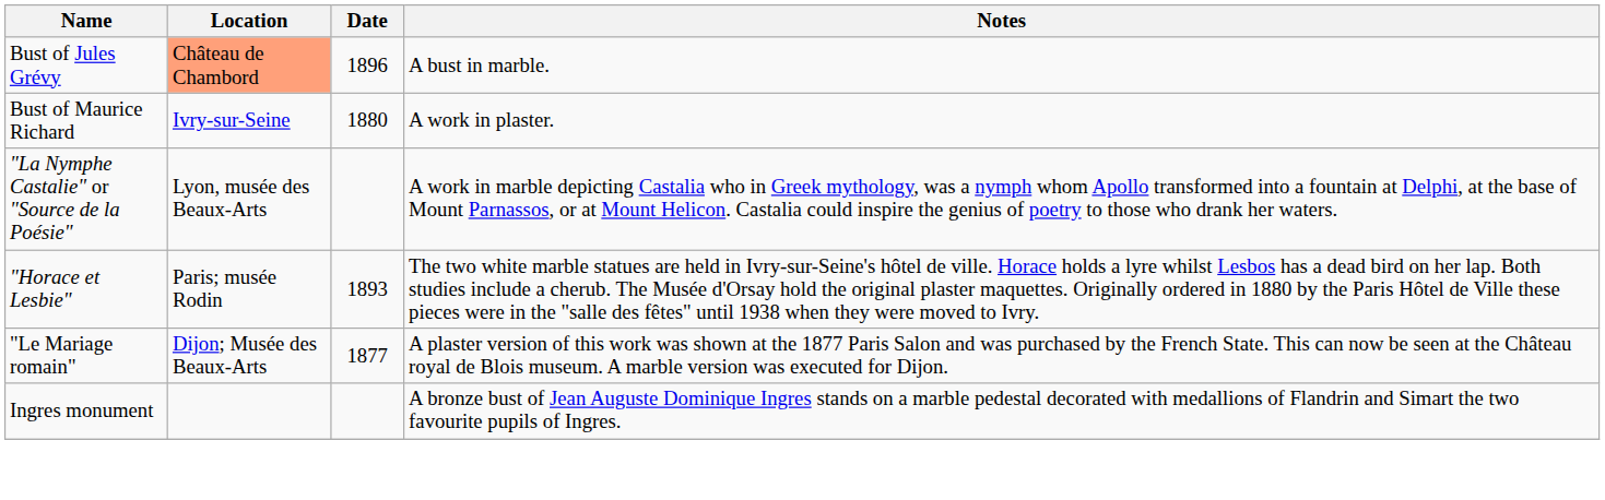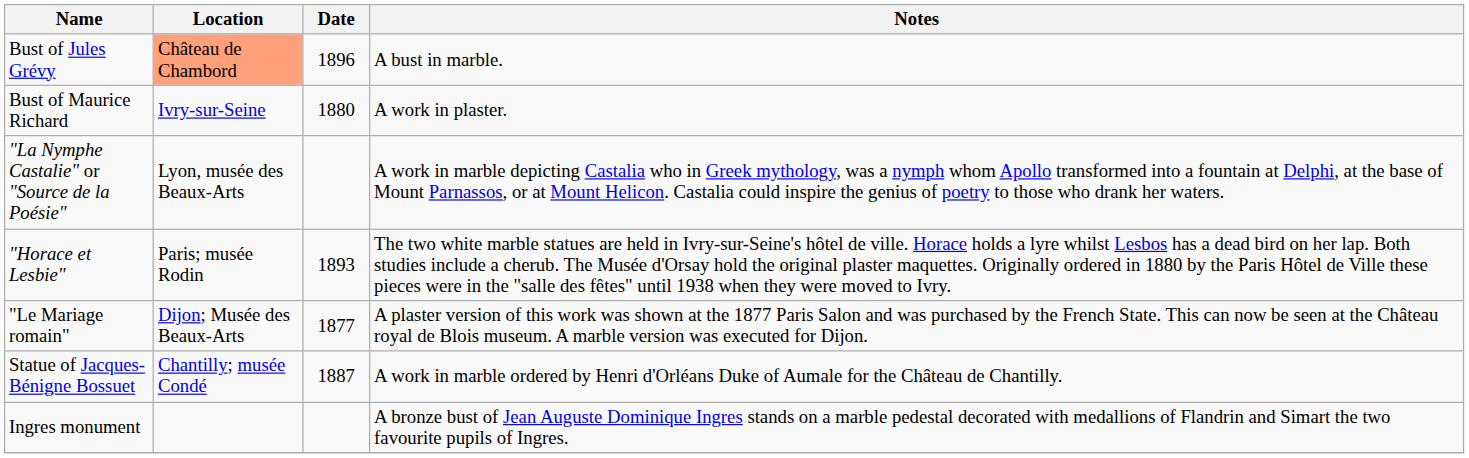 <table class="wikitable sortable plainrowheaders">
 <tr>
 <th style="width:120px">Name</th>
 <th style="width:120px">Location</th>
 <th style="width:50px">Date</th>
 <th class="unsortable">Notes</th>
 </tr>
 <tr>
 <td>Bust of <a href='#'>Jules Grévy</a></td>
 <td style="background: lightsalmon;">Château de Chambord</td>
 <td align="center">1896</td>
 <td>A bust in marble.<br></td>
 </tr>
 <tr>
 <td>Bust of Maurice Richard</td>
 <td><a href='#'>Ivry-sur-Seine</a></td>
 <td align="center">1880</td>
 <td>A work in plaster.</td>
 </tr>
 <tr>
 <td><em>"La Nymphe Castalie"</em> or <em>"Source de la Poésie"</em></td>
 <td>Lyon, musée des Beaux-Arts</td>
 <td align="center"></td>
 <td>A work in marble depicting <a href='#'>Castalia</a> who in  <a href='#'>Greek mythology</a>, was a <a href='#'>nymph</a> whom <a href='#'>Apollo</a> transformed into a fountain at <a href='#'>Delphi</a>, at the base of Mount <a href='#'>Parnassos</a>, or at <a href='#'>Mount Helicon</a>. Castalia could inspire the genius of <a href='#'>poetry</a> to those who drank her waters.<br></td>
 </tr>
 <tr>
 <td><em>"Horace et Lesbie"</em></td>
 <td>Paris; musée Rodin</td>
 <td align="center">1893</td>
 <td>The two white marble statues are held in Ivry-sur-Seine's hôtel de ville. <a href='#'>Horace</a> holds a lyre whilst <a href='#'>Lesbos</a> has a dead bird on her lap. Both studies include a cherub. The Musée d'Orsay hold the original plaster maquettes.  Originally ordered in 1880 by the Paris Hôtel de Ville these pieces were in the "salle des fêtes" until 1938 when they were moved to Ivry.</td>
 </tr>
 <tr>
 <td>"Le Mariage romain"</td>
 <td><a href='#'>Dijon</a>; Musée des Beaux-Arts</td>
 <td align="center">1877</td>
 <td>A plaster version of this work was shown at the 1877 Paris Salon and was purchased by the French State. This can now be seen at the Château royal de Blois museum. A marble version was executed for Dijon.<br></td>
 </tr>
 <tr>
+<td>Statue of <a href='#'>Jacques-Bénigne Bossuet</a></td>
+<td><a href='#'>Chantilly</a>; <a href='#'>musée Condé</a></td>
+<td align="center">1887</td>
+<td>A work in marble ordered by Henri d'Orléans Duke of Aumale for the Château de Chantilly.<br></td>
+</tr>
+<tr>
 <td>Ingres monument</td>
 <td></td>
 <td align="center"></td>
 <td>A bronze bust of <a href='#'>Jean Auguste Dominique Ingres</a> stands on a marble pedestal decorated with medallions of Flandrin and Simart the two favourite pupils of Ingres.</td>
 </tr>
 <tr>
 </tr>
 </table>
